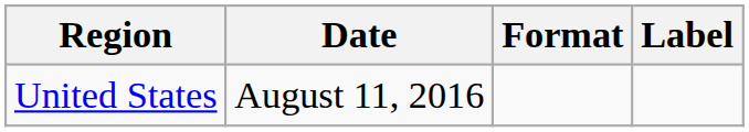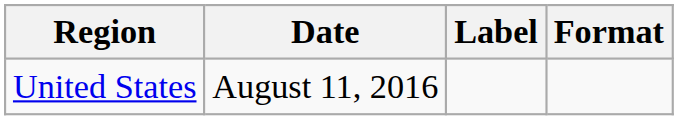 <table class="wikitable">
 <tr>
 <th>Region</th>
 <th>Date</th>
+<th>Label</th>
 <th>Format</th>
-<th>Label</th>
 </tr>
 <tr>
 <td><a href='#'>United States</a></td>
 <td>August 11, 2016</td>
 <td></td>
 <td></td>
 </tr>
 </table>
